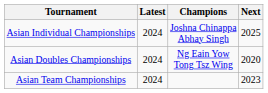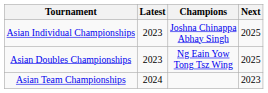 <table class="wikitable" style="text-align:center;">
 <tr>
 <th>Tournament</th>
 <th>Latest</th>
 <th>Champions</th>
 <th>Next</th>
 </tr>
 <tr>
 <td><a href='#'>Asian Individual Championships</a></td>
-<td>2024</td>
+<td>2023</td>
 <td> <a href='#'>Joshna Chinappa</a><br><a href='#'>Abhay Singh</a></td>
 <td>2025</td>
 </tr>
 <tr>
 <td><a href='#'>Asian Doubles Championships</a></td>
-<td>2024</td>
+<td>2023</td>
 <td> <a href='#'>Ng Eain Yow</a><br> <a href='#'>Tong Tsz Wing</a></td>
-<td>2020</td>
+<td>2025</td>
 </tr>
 <tr>
 <td><a href='#'>Asian Team Championships</a></td>
 <td>2024</td>
 <td><br></td>
 <td>2023</td>
 </tr>
 </table>
